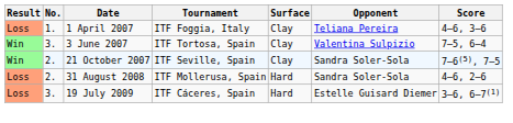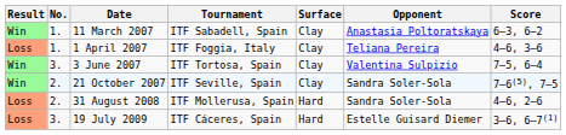 <table class="sortable wikitable" style=font-size:97%>
 <tr>
 <th>Result</th>
 <th>No.</th>
 <th>Date</th>
 <th>Tournament</th>
 <th>Surface</th>
 <th>Opponent</th>
 <th class="unsortable">Score</th>
+</tr>
+<tr>
+<td style="background:#98fb98;">Win</td>
+<td>1.</td>
+<td>11 March 2007</td>
+<td>ITF Sabadell, Spain</td>
+<td>Clay</td>
+<td> <a href='#'>Anastasia Poltoratskaya</a></td>
+<td>6–3, 6–2</td>
 </tr>
 <tr>
 <td bgcolor="FFA07A">Loss</td>
 <td>1.</td>
 <td>1 April 2007</td>
 <td>ITF Foggia, Italy</td>
 <td>Clay</td>
 <td> <a href='#'>Teliana Pereira</a></td>
 <td>4–6, 3–6</td>
 </tr>
 <tr>
 <td style="background:#98fb98;">Win</td>
 <td>3.</td>
 <td>3 June 2007</td>
 <td>ITF Tortosa, Spain</td>
 <td>Clay</td>
 <td> <a href='#'>Valentina Sulpizio</a></td>
 <td>7–5, 6–4</td>
 </tr>
 <tr bgcolor=f0f8ff>
 <td style="background:#98fb98;">Win</td>
 <td>2.</td>
 <td>21 October 2007</td>
 <td>ITF Seville, Spain</td>
 <td>Clay</td>
 <td> Sandra Soler-Sola</td>
 <td>7–6<sup>(5)</sup>, 7–5</td>
 </tr>
 <tr>
 <td bgcolor="FFA07A">Loss</td>
 <td>2.</td>
 <td>31 August 2008</td>
 <td>ITF Mollerusa, Spain</td>
 <td>Hard</td>
 <td> Sandra Soler-Sola</td>
 <td>4–6, 2–6</td>
 </tr>
 <tr>
 <td bgcolor="FFA07A">Loss</td>
 <td>3.</td>
 <td>19 July 2009</td>
 <td>ITF Cáceres, Spain</td>
 <td>Hard</td>
 <td> Estelle Guisard Diemer</td>
 <td>3–6, 6–7<sup>(1)</sup></td>
 </tr>
 </table>
